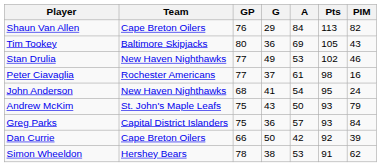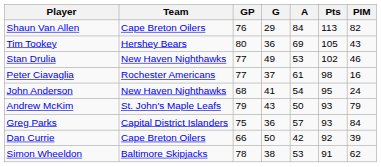 <table class="wikitable">
 <tr>
 <th bgcolor="#DDDDFF" width="30%">Player</th>
 <th bgcolor="#DDDDFF" width="30%">Team</th>
 <th bgcolor="#DDDDFF" width="7.5%">GP</th>
 <th bgcolor="#DDDDFF" width="7.5%">G</th>
 <th bgcolor="#DDDDFF" width="7.5%">A</th>
 <th bgcolor="#DDDDFF" width="7.5%">Pts</th>
 <th bgcolor="#DDDDFF" width="7.5%">PIM</th>
 </tr>
 <tr>
 <td><a href='#'>Shaun Van Allen</a></td>
 <td><a href='#'>Cape Breton Oilers</a></td>
 <td>76</td>
 <td>29</td>
 <td>84</td>
 <td>113</td>
 <td>82</td>
 </tr>
 <tr>
 <td><a href='#'>Tim Tookey</a></td>
-<td><a href='#'>Baltimore Skipjacks</a></td>
+<td><a href='#'>Hershey Bears</a></td>
 <td>80</td>
 <td>36</td>
 <td>69</td>
 <td>105</td>
 <td>43</td>
 </tr>
 <tr>
 <td><a href='#'>Stan Drulia</a></td>
 <td><a href='#'>New Haven Nighthawks</a></td>
 <td>77</td>
 <td>49</td>
 <td>53</td>
 <td>102</td>
 <td>46</td>
 </tr>
 <tr>
 <td><a href='#'>Peter Ciavaglia</a></td>
 <td><a href='#'>Rochester Americans</a></td>
 <td>77</td>
 <td>37</td>
 <td>61</td>
 <td>98</td>
 <td>16</td>
 </tr>
 <tr>
 <td><a href='#'>John Anderson</a></td>
 <td><a href='#'>New Haven Nighthawks</a></td>
 <td>68</td>
 <td>41</td>
 <td>54</td>
 <td>95</td>
 <td>24</td>
 </tr>
 <tr>
 <td><a href='#'>Andrew McKim</a></td>
 <td><a href='#'>St. John's Maple Leafs</a></td>
-<td>75</td>
+<td>79</td>
 <td>43</td>
 <td>50</td>
 <td>93</td>
 <td>79</td>
 </tr>
 <tr>
 <td><a href='#'>Greg Parks</a></td>
 <td><a href='#'>Capital District Islanders</a></td>
 <td>75</td>
 <td>36</td>
 <td>57</td>
 <td>93</td>
 <td>84</td>
 </tr>
 <tr>
 <td><a href='#'>Dan Currie</a></td>
 <td><a href='#'>Cape Breton Oilers</a></td>
 <td>66</td>
 <td>50</td>
 <td>42</td>
 <td>92</td>
 <td>39</td>
 </tr>
 <tr>
 <td><a href='#'>Simon Wheeldon</a></td>
-<td><a href='#'>Hershey Bears</a></td>
+<td><a href='#'>Baltimore Skipjacks</a></td>
 <td>78</td>
 <td>38</td>
 <td>53</td>
 <td>91</td>
 <td>62</td>
 </tr>
 </table>
